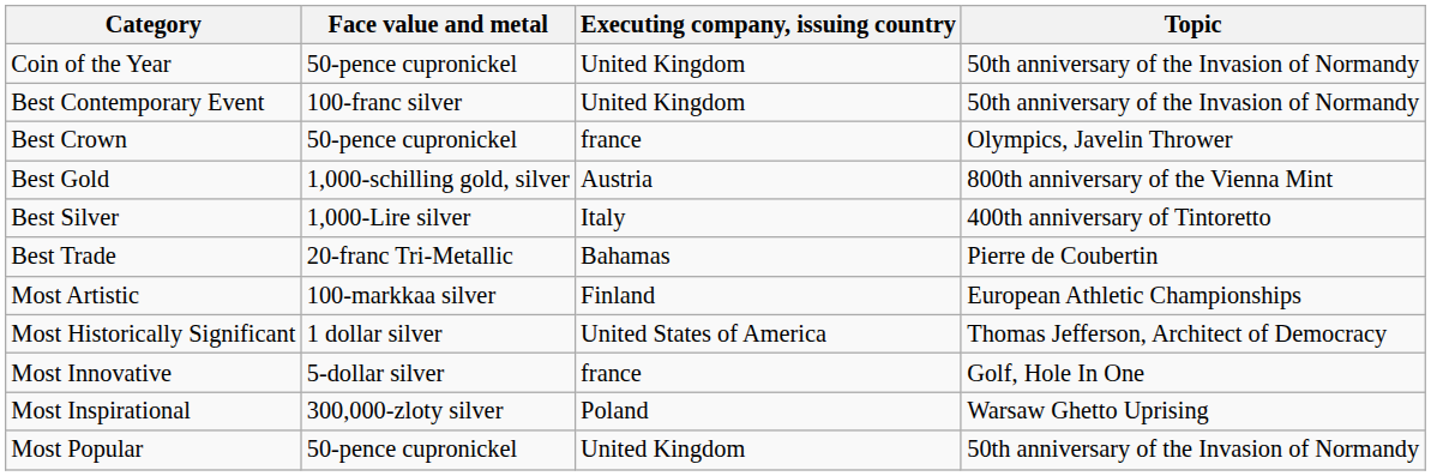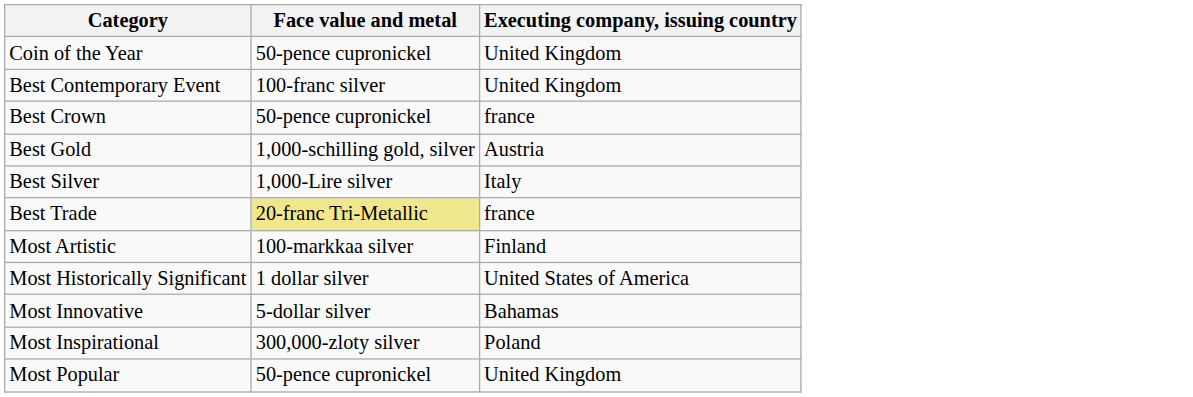 <table class="wikitable plainrowheaders">
 <tr>
 <th>Category</th>
 <th>Face value and metal</th>
 <th>Executing company, issuing country</th>
-<th>Topic</th>
 </tr>
 <tr>
 <td>Coin of the Year</td>
 <td>50-pence cupronickel</td>
 <td>United Kingdom</td>
-<td>50th anniversary of the Invasion of Normandy</td>
 </tr>
 <tr>
 <td>Best Contemporary Event</td>
 <td>100-franc silver</td>
 <td>United Kingdom</td>
-<td>50th anniversary of the Invasion of Normandy</td>
 </tr>
 <tr>
 <td>Best Crown</td>
 <td>50-pence cupronickel</td>
 <td>france</td>
-<td>Olympics, Javelin Thrower</td>
 </tr>
 <tr>
 <td>Best Gold</td>
 <td>1,000-schilling gold, silver</td>
 <td>Austria</td>
-<td>800th anniversary of the Vienna Mint</td>
 </tr>
 <tr>
 <td>Best Silver</td>
 <td>1,000-Lire silver</td>
 <td>Italy</td>
-<td>400th anniversary  of Tintoretto</td>
 </tr>
 <tr>
 <td>Best Trade</td>
-<td>20-franc Tri-Metallic</td>
-<td>Bahamas</td>
-<td>Pierre de Coubertin</td>
+<td style="background: khaki;">20-franc Tri-Metallic</td>
+<td>france</td>
 </tr>
 <tr>
 <td>Most Artistic</td>
 <td>100-markkaa silver</td>
 <td>Finland</td>
-<td>European Athletic Championships</td>
 </tr>
 <tr>
 <td>Most Historically Significant</td>
 <td>1 dollar silver</td>
 <td>United States of America</td>
-<td>Thomas Jefferson, Architect of Democracy</td>
 </tr>
 <tr>
 <td>Most Innovative</td>
 <td>5-dollar silver</td>
-<td>france</td>
-<td>Golf, Hole In One</td>
+<td>Bahamas</td>
 </tr>
 <tr>
 <td>Most Inspirational</td>
 <td>300,000-zloty silver</td>
 <td>Poland</td>
-<td>Warsaw Ghetto Uprising</td>
 </tr>
 <tr>
 <td>Most Popular</td>
 <td>50-pence cupronickel</td>
 <td>United Kingdom</td>
-<td>50th anniversary of the Invasion of Normandy</td>
 </tr>
 </table>
